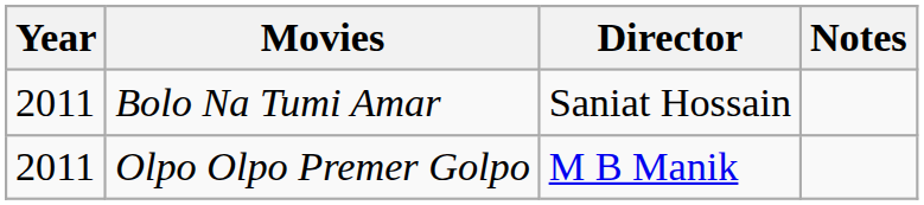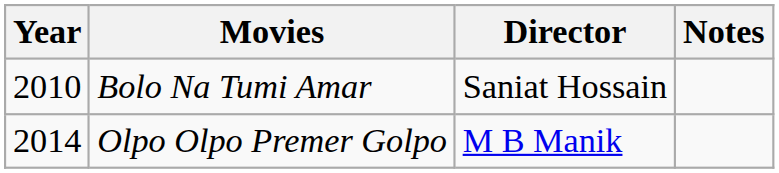 <table class="wikitable sortable">
 <tr>
 <th>Year</th>
 <th>Movies</th>
 <th>Director</th>
 <th>Notes</th>
 </tr>
 <tr>
-<td>2011</td>
+<td>2010</td>
 <td><em>Bolo Na Tumi Amar</em></td>
 <td>Saniat Hossain</td>
 <td></td>
 </tr>
 <tr>
-<td>2011</td>
+<td>2014</td>
 <td><em>Olpo Olpo Premer Golpo</em></td>
 <td><a href='#'>M B Manik</a></td>
 <td></td>
 </tr>
 </table>
